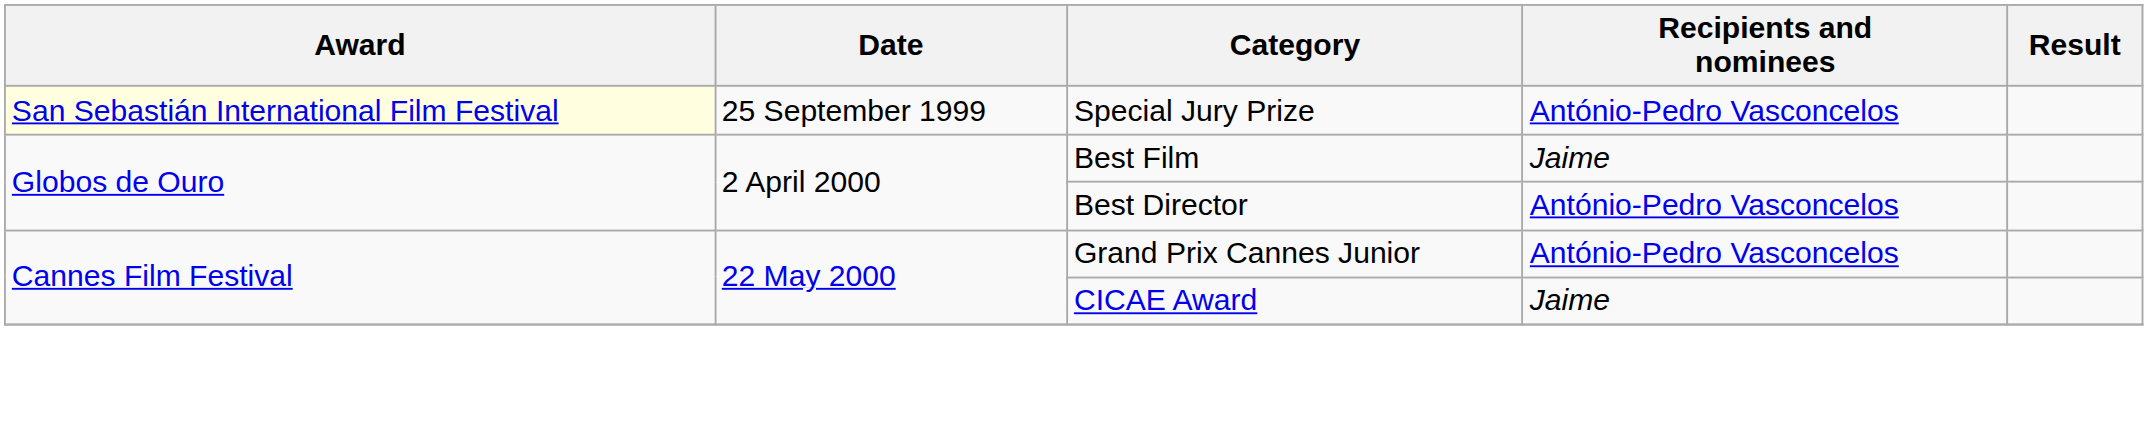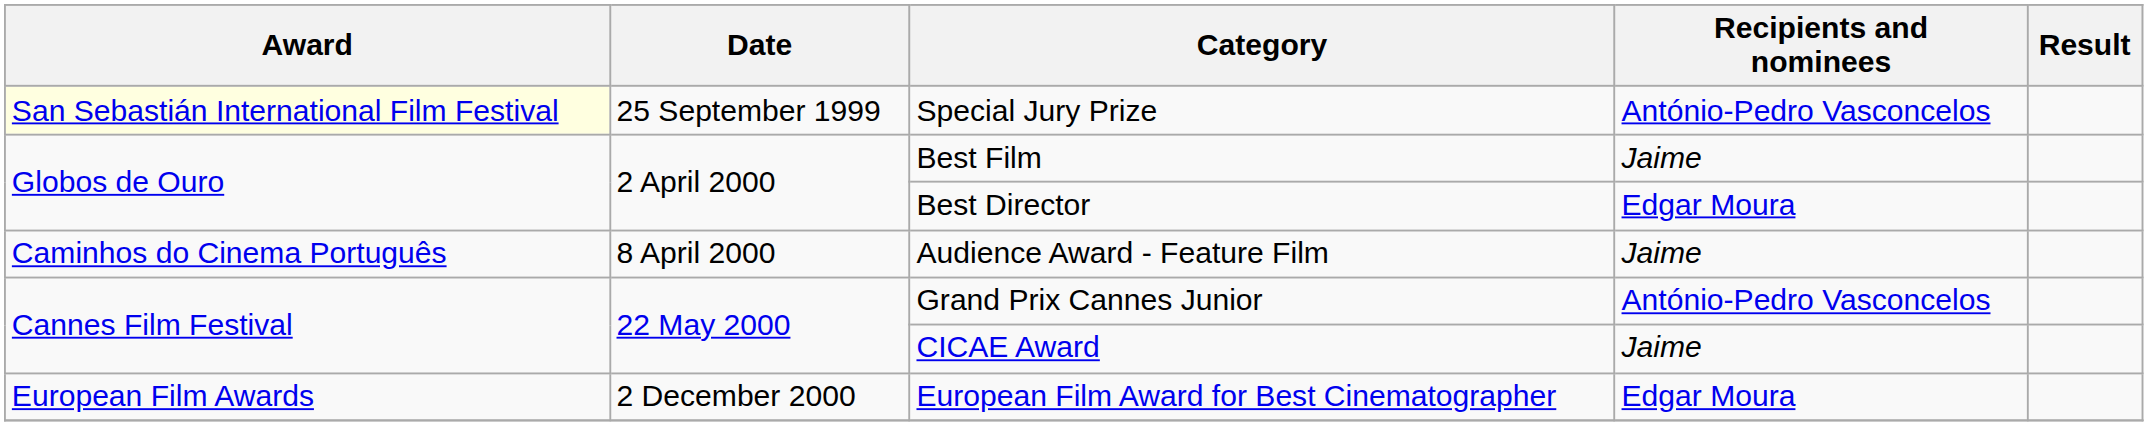 <table class="wikitable sortable" width="90%">
 <tr style="background:#ccc; text-align:center;">
 <th>Award</th>
 <th>Date</th>
 <th>Category</th>
 <th>Recipients and <br>nominees</th>
 <th>Result</th>
 </tr>
 <tr>
 <td rowspan="1" style="background: lightyellow;"><a href='#'>San Sebastián International Film Festival</a></td>
 <td rowspan="1">25 September 1999</td>
 <td>Special Jury Prize</td>
 <td><a href='#'>António-Pedro Vasconcelos</a></td>
 <td></td>
 </tr>
 <tr>
 <td rowspan="2"><a href='#'>Globos de Ouro</a></td>
 <td rowspan="2">2 April 2000</td>
 <td>Best Film</td>
 <td><em>Jaime</em></td>
 <td></td>
 </tr>
 <tr>
 <td>Best Director</td>
-<td><a href='#'>António-Pedro Vasconcelos</a></td>
+<td><a href='#'>Edgar Moura</a></td>
+<td></td>
+</tr>
+<tr>
+<td rowspan="1"><a href='#'>Caminhos do Cinema Português</a></td>
+<td rowspan="1">8 April 2000</td>
+<td>Audience Award - Feature Film</td>
+<td><em>Jaime</em></td>
 <td></td>
 </tr>
 <tr>
 <td rowspan="2"><a href='#'>Cannes Film Festival</a></td>
 <td rowspan="2"><a href='#'>22 May 2000</a></td>
 <td>Grand Prix Cannes Junior</td>
 <td><a href='#'>António-Pedro Vasconcelos</a></td>
 <td></td>
 </tr>
 <tr>
 <td><a href='#'>CICAE Award</a></td>
 <td><em>Jaime</em></td>
 <td></td>
 </tr>
 <tr>
+<td><a href='#'>European Film Awards</a></td>
+<td>2 December 2000</td>
+<td><a href='#'>European Film Award for Best Cinematographer</a></td>
+<td><a href='#'>Edgar Moura</a></td>
+<td></td>
+</tr>
+<tr>
 </tr>
 </table>
